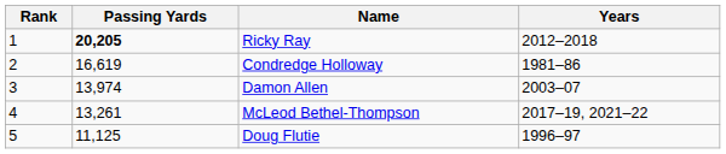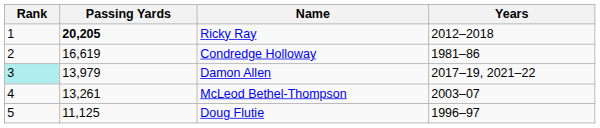 <table class="wikitable" style="width:60%; text-align:left; border-collapse:collapse;">
 <tr>
 <th>Rank</th>
 <th>Passing Yards</th>
 <th>Name</th>
 <th>Years</th>
 </tr>
 <tr>
 <td>1</td>
 <td><strong>20,205</strong></td>
 <td><a href='#'>Ricky Ray</a></td>
 <td>2012–2018</td>
 </tr>
 <tr>
 <td>2</td>
 <td>16,619</td>
 <td><a href='#'>Condredge Holloway</a></td>
 <td>1981–86</td>
 </tr>
 <tr>
-<td>3</td>
-<td>13,974</td>
+<td style="background: paleturquoise;">3</td>
+<td>13,979</td>
 <td><a href='#'>Damon Allen</a></td>
-<td>2003–07</td>
+<td>2017–19, 2021–22</td>
 </tr>
 <tr>
 <td>4</td>
 <td>13,261</td>
 <td><a href='#'>McLeod Bethel-Thompson</a></td>
-<td>2017–19, 2021–22</td>
+<td>2003–07</td>
 </tr>
 <tr>
 <td>5</td>
 <td>11,125</td>
 <td><a href='#'>Doug Flutie</a></td>
 <td>1996–97</td>
 </tr>
 </table>
